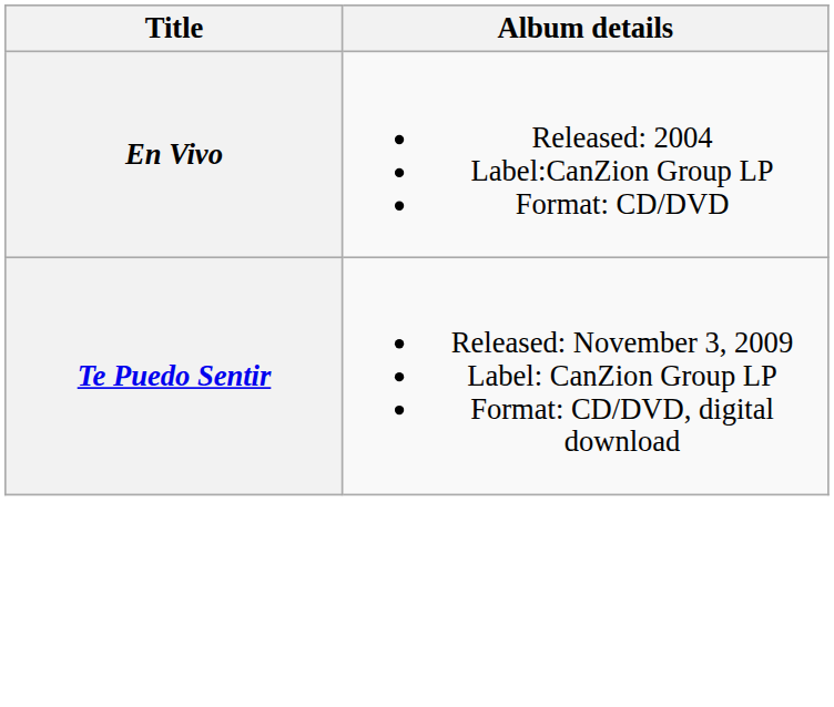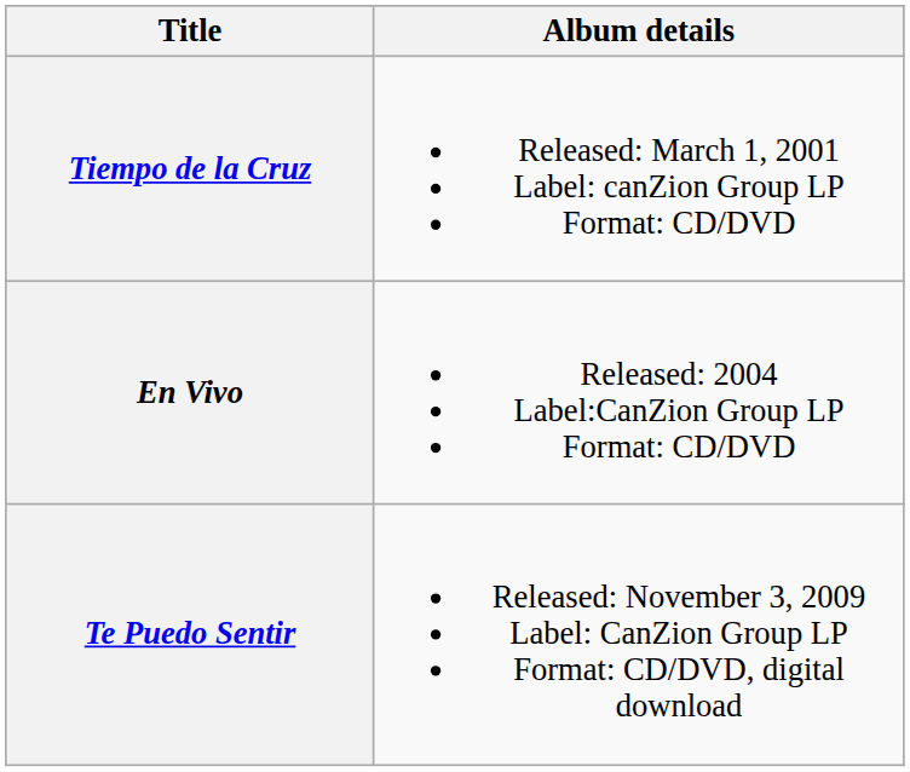 <table class="wikitable plainrowheaders" style="text-align:center;" border="1">
 <tr>
 <th scope="col" style="width:11em;">Title</th>
 <th scope="col" style="width:16em;">Album details</th>
+</tr>
+<tr>
+<th scope="row"><em><a href='#'>Tiempo de la Cruz</a></em></th>
+<td><br><ul><li>Released: March 1, 2001</li><li>Label: canZion Group LP</li><li>Format: CD/DVD</li></ul></td>
 </tr>
 <tr>
 <th scope="row"><em>En Vivo</em></th>
 <td><br><ul><li>Released: 2004</li><li>Label:CanZion Group LP</li><li>Format: CD/DVD</li></ul></td>
 </tr>
 <tr>
 <th scope="row"><em><a href='#'>Te Puedo Sentir</a></em></th>
 <td><br><ul><li>Released: November 3, 2009</li><li>Label: CanZion Group LP</li><li>Format: CD/DVD, digital download</li></ul></td>
 </tr>
 </table>
